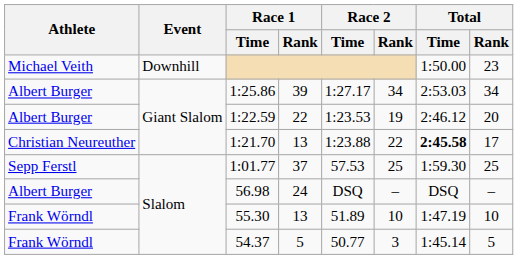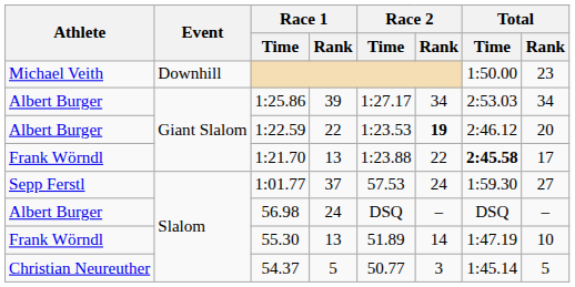 <table class="wikitable" style="font-size:90%">
 <tr>
 <th rowspan="2">Athlete</th>
 <th rowspan="2">Event</th>
 <th colspan="2">Race 1</th>
 <th colspan="2">Race 2</th>
 <th colspan="2">Total</th>
 </tr>
 <tr>
 <th>Time</th>
 <th>Rank</th>
 <th>Time</th>
 <th>Rank</th>
 <th>Time</th>
 <th>Rank</th>
 </tr>
 <tr>
 <td><a href='#'>Michael Veith</a></td>
 <td>Downhill</td>
 <td colspan="4" bgcolor="wheat"></td>
 <td align="center">1:50.00</td>
 <td align="center">23</td>
 </tr>
 <tr>
 <td><a href='#'>Albert Burger</a></td>
 <td rowspan="3">Giant Slalom</td>
 <td align="center">1:25.86</td>
 <td align="center">39</td>
 <td align="center">1:27.17</td>
 <td align="center">34</td>
 <td align="center">2:53.03</td>
 <td align="center">34</td>
 </tr>
 <tr>
 <td><a href='#'>Albert Burger</a></td>
 <td align="center">1:22.59</td>
 <td align="center">22</td>
 <td align="center">1:23.53</td>
-<td align="center">19</td>
+<td align="center"><strong>19</strong></td>
 <td align="center">2:46.12</td>
 <td align="center">20</td>
 </tr>
 <tr>
-<td><a href='#'>Christian Neureuther</a></td>
+<td><a href='#'>Frank Wörndl</a></td>
 <td align="center">1:21.70</td>
 <td align="center">13</td>
 <td align="center">1:23.88</td>
 <td align="center">22</td>
 <td align="center"><strong>2:45.58</strong></td>
 <td align="center">17</td>
 </tr>
 <tr>
 <td><a href='#'>Sepp Ferstl</a></td>
 <td rowspan="4">Slalom</td>
 <td align="center">1:01.77</td>
 <td align="center">37</td>
 <td align="center">57.53</td>
-<td align="center">25</td>
+<td align="center">24</td>
 <td align="center">1:59.30</td>
-<td align="center">25</td>
+<td align="center">27</td>
 </tr>
 <tr>
 <td><a href='#'>Albert Burger</a></td>
 <td align="center">56.98</td>
 <td align="center">24</td>
 <td align="center">DSQ</td>
 <td align="center">–</td>
 <td align="center">DSQ</td>
 <td align="center">–</td>
 </tr>
 <tr>
 <td><a href='#'>Frank Wörndl</a></td>
 <td align="center">55.30</td>
 <td align="center">13</td>
 <td align="center">51.89</td>
-<td align="center">10</td>
+<td align="center">14</td>
 <td align="center">1:47.19</td>
 <td align="center">10</td>
 </tr>
 <tr>
-<td><a href='#'>Frank Wörndl</a></td>
+<td><a href='#'>Christian Neureuther</a></td>
 <td align="center">54.37</td>
 <td align="center">5</td>
 <td align="center">50.77</td>
 <td align="center">3</td>
 <td align="center">1:45.14</td>
 <td align="center">5</td>
 </tr>
 </table>
